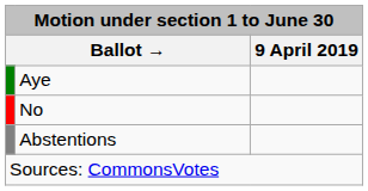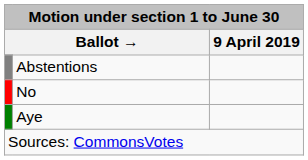 <table class="wikitable" style="text-align:center; font-size:98%;">
 <tr>
 <td colspan="3" align="center" bgcolor="#C0C0C0"><strong>Motion under section 1 to June 30</strong></td>
 </tr>
 <tr>
 <th colspan="2" style="width:200px;">Ballot →</th>
 <th>9 April 2019</th>
 </tr>
 <tr>
-<th style="width:1px; background:green;"></th>
-<td style="text-align:left;">Aye</td>
+<th style="background:gray;"></th>
+<td style="text-align:left;">Abstentions</td>
 <td></td>
 </tr>
 <tr>
 <th style="background:red;"></th>
 <td style="text-align:left;">No</td>
 <td></td>
 </tr>
 <tr>
-<th style="background:gray;"></th>
-<td style="text-align:left;">Abstentions</td>
+<th style="width:1px; background:green;"></th>
+<td style="text-align:left;">Aye</td>
 <td></td>
 </tr>
 <tr>
 <td colspan="3" style="text-align:left;">Sources: <a href='#'>CommonsVotes</a></td>
 </tr>
 </table>
